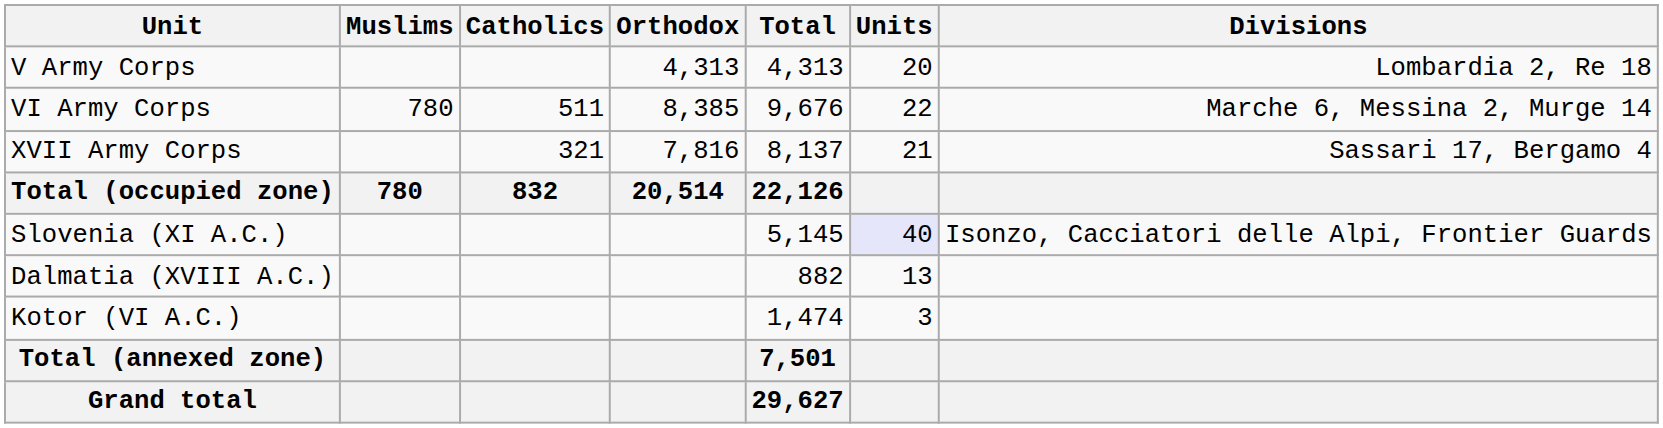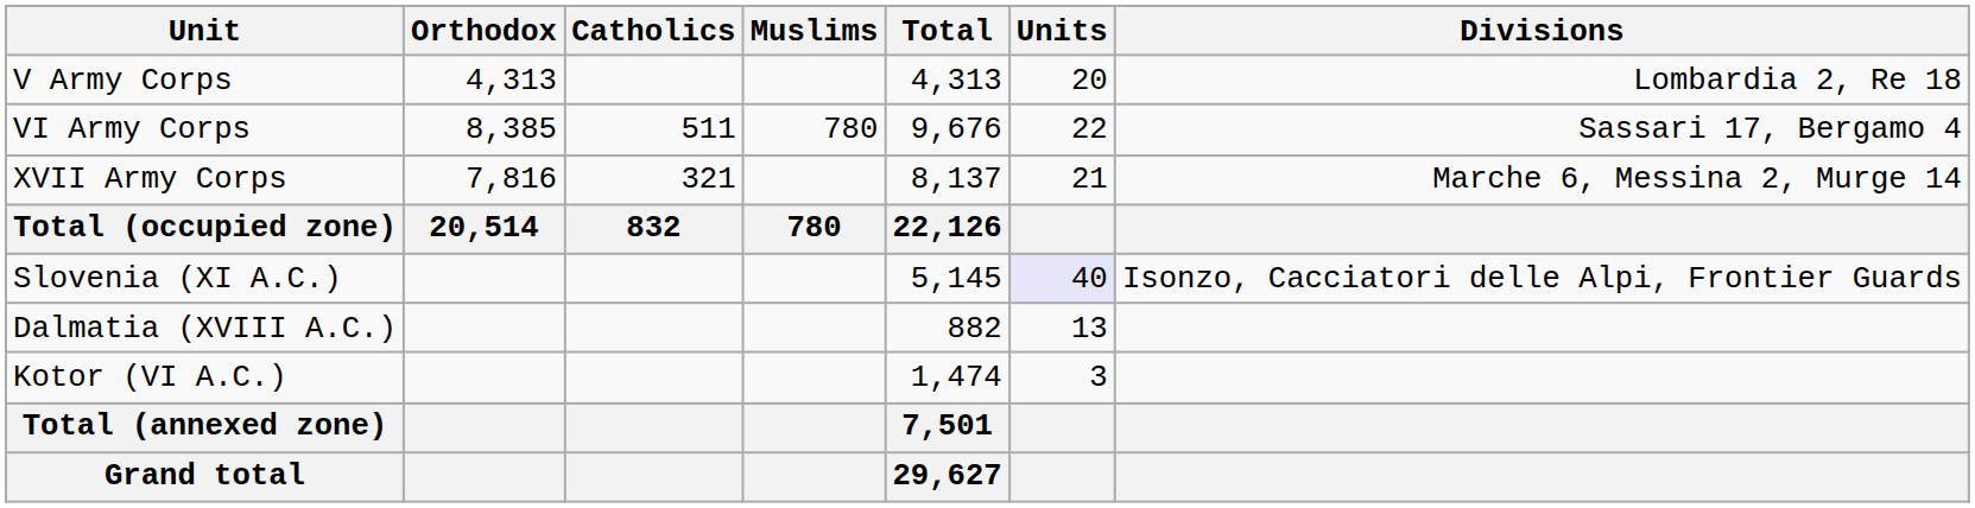 <table class="wikitable" style="text-align:right;">
 <tr>
 <th>Unit</th>
+<th>Orthodox</th>
+<th>Catholics</th>
 <th>Muslims</th>
-<th>Catholics</th>
-<th>Orthodox</th>
 <th>Total</th>
 <th>Units</th>
 <th>Divisions</th>
 </tr>
 <tr>
 <td align=left>V Army Corps</td>
+<td>4,313</td>
 <td></td>
 <td></td>
-<td>4,313</td>
 <td>4,313</td>
 <td>20</td>
 <td>Lombardia 2, Re 18</td>
 </tr>
 <tr>
 <td align=left>VI Army Corps</td>
+<td>8,385</td>
+<td>511</td>
 <td>780</td>
-<td>511</td>
-<td>8,385</td>
 <td>9,676</td>
 <td>22</td>
+<td>Sassari 17, Bergamo 4</td>
+</tr>
+<tr>
+<td align=left>XVII Army Corps</td>
+<td>7,816</td>
+<td>321</td>
+<td></td>
+<td>8,137</td>
+<td>21</td>
 <td>Marche 6, Messina 2, Murge 14</td>
 </tr>
 <tr>
-<td align=left>XVII Army Corps</td>
-<td></td>
-<td>321</td>
-<td>7,816</td>
-<td>8,137</td>
-<td>21</td>
-<td>Sassari 17, Bergamo 4</td>
-</tr>
-<tr>
 <th>Total (occupied zone)</th>
+<th>20,514</th>
+<th>832</th>
 <th>780</th>
-<th>832</th>
-<th>20,514</th>
 <th>22,126</th>
 <th></th>
 <th></th>
 </tr>
 <tr>
 <td align=left>Slovenia (XI A.C.)</td>
 <td></td>
 <td></td>
 <td></td>
 <td>5,145</td>
 <td style="background: lavender;">40</td>
 <td>Isonzo, Cacciatori delle Alpi, Frontier Guards</td>
 </tr>
 <tr>
 <td align=left>Dalmatia (XVIII A.C.)</td>
 <td></td>
 <td></td>
 <td></td>
 <td>882</td>
 <td>13</td>
 <td></td>
 </tr>
 <tr>
 <td align=left>Kotor (VI A.C.)</td>
 <td></td>
 <td></td>
 <td></td>
 <td>1,474</td>
 <td>3</td>
 <td></td>
 </tr>
 <tr>
 <th>Total (annexed zone)</th>
 <th></th>
 <th></th>
 <th></th>
 <th>7,501</th>
 <th></th>
 <th></th>
 </tr>
 <tr>
 <th>Grand total</th>
 <th></th>
 <th></th>
 <th></th>
 <th>29,627</th>
 <th></th>
 <th></th>
 </tr>
 </table>
